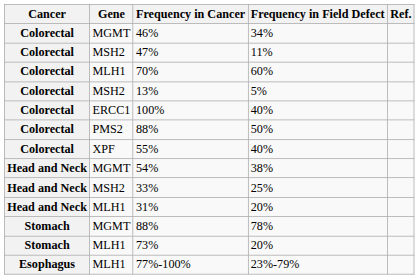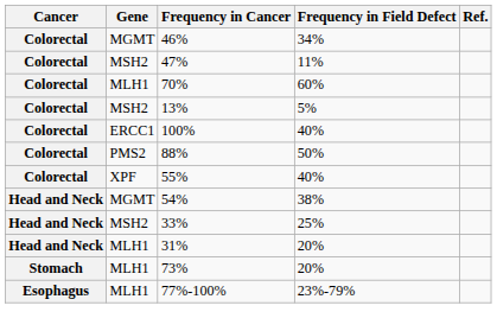 <table class="wikitable sortable">
 <tr>
 <th>Cancer</th>
 <th>Gene</th>
 <th>Frequency in Cancer</th>
 <th>Frequency in Field Defect</th>
 <th>Ref.</th>
 </tr>
 <tr>
 <th>Colorectal</th>
 <td>MGMT</td>
 <td>46%</td>
 <td>34%</td>
 <td></td>
 </tr>
 <tr>
 <th>Colorectal</th>
 <td>MSH2</td>
 <td>47%</td>
 <td>11%</td>
 <td></td>
 </tr>
 <tr>
 <th>Colorectal</th>
 <td>MLH1</td>
 <td>70%</td>
 <td>60%</td>
 <td></td>
 </tr>
 <tr>
 <th>Colorectal</th>
 <td>MSH2</td>
 <td>13%</td>
 <td>5%</td>
 <td></td>
 </tr>
 <tr>
 <th>Colorectal</th>
 <td>ERCC1</td>
 <td>100%</td>
 <td>40%</td>
 <td></td>
 </tr>
 <tr>
 <th>Colorectal</th>
 <td>PMS2</td>
 <td>88%</td>
 <td>50%</td>
 <td></td>
 </tr>
 <tr>
 <th>Colorectal</th>
 <td>XPF</td>
 <td>55%</td>
 <td>40%</td>
 <td></td>
 </tr>
 <tr>
 <th>Head and Neck</th>
 <td>MGMT</td>
 <td>54%</td>
 <td>38%</td>
 <td></td>
 </tr>
 <tr>
 <th>Head and Neck</th>
 <td>MSH2</td>
 <td>33%</td>
 <td>25%</td>
 <td></td>
 </tr>
 <tr>
 <th>Head and Neck</th>
 <td>MLH1</td>
 <td>31%</td>
 <td>20%</td>
 <td></td>
 </tr>
 <tr>
 <th>Stomach</th>
-<td>MGMT</td>
-<td>88%</td>
-<td>78%</td>
-<td></td>
-</tr>
-<tr>
-<th>Stomach</th>
 <td>MLH1</td>
 <td>73%</td>
 <td>20%</td>
 <td></td>
 </tr>
 <tr>
 <th>Esophagus</th>
 <td>MLH1</td>
 <td>77%-100%</td>
 <td>23%-79%</td>
 <td></td>
 </tr>
 </table>
